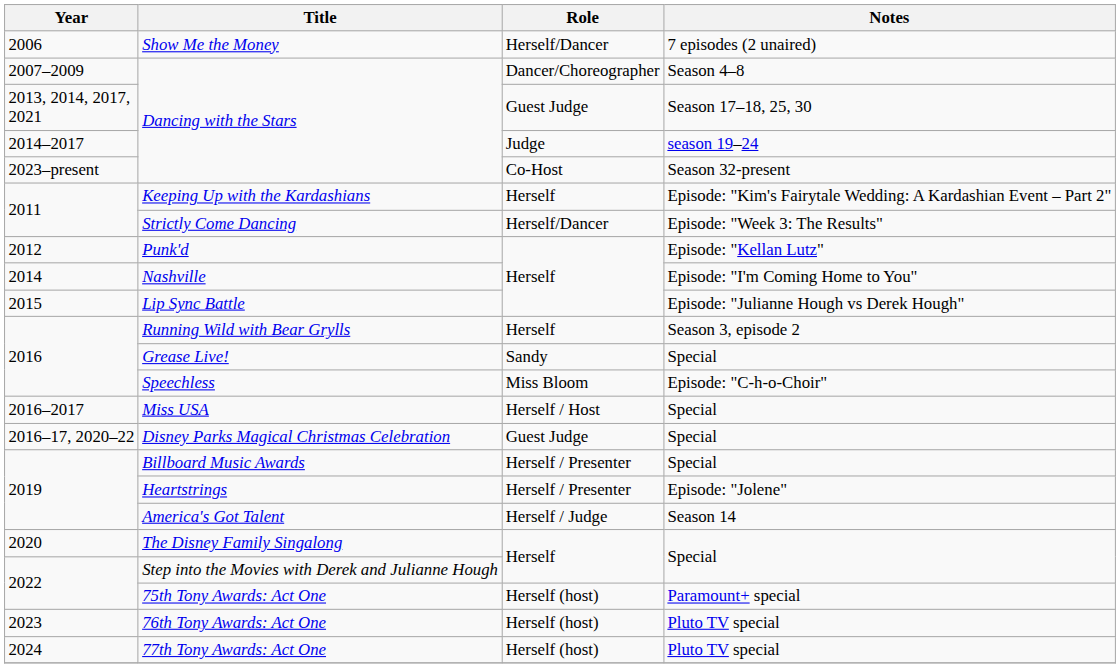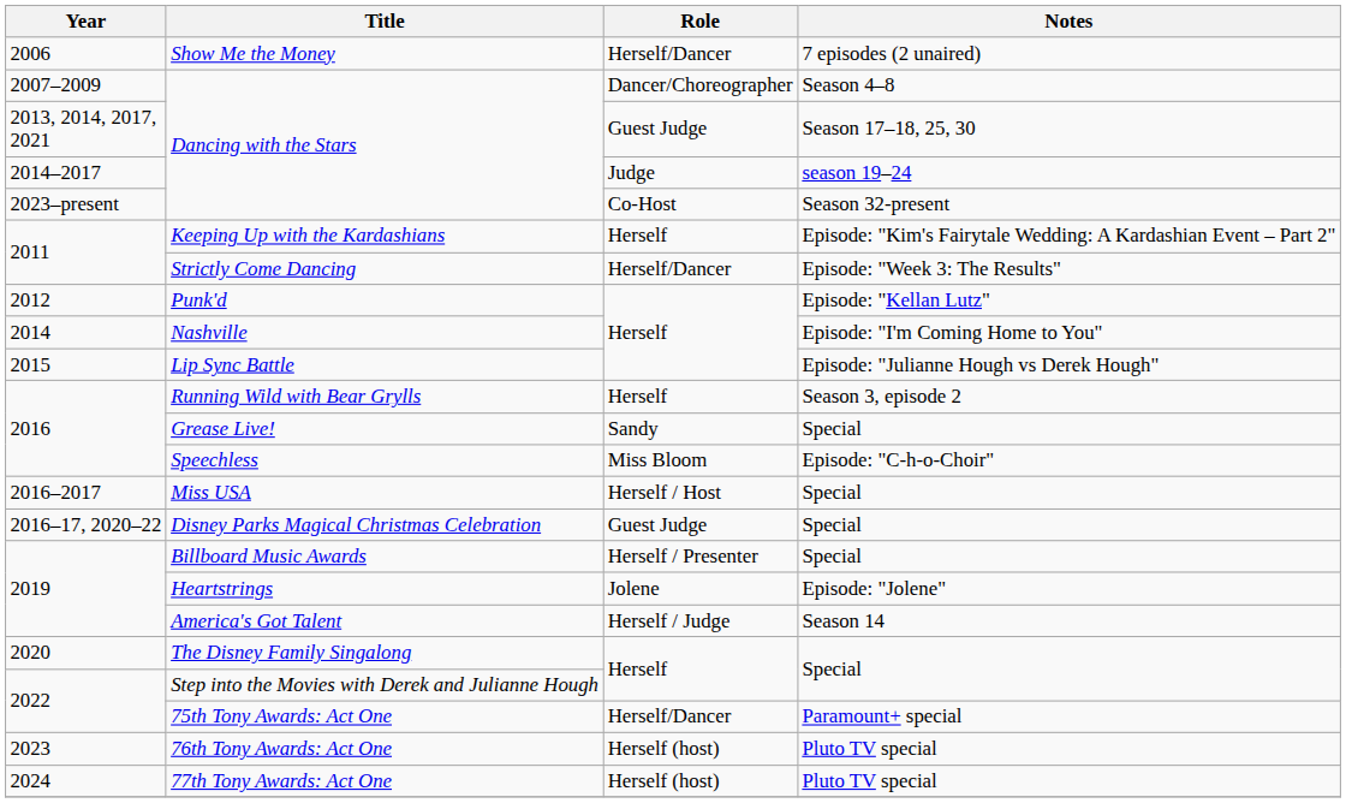 <table class="wikitable sortable plainrowheaders">
 <tr>
 <th scope="col">Year</th>
 <th scope="col">Title</th>
 <th scope="col">Role</th>
 <th scope="col" class="unsortable">Notes</th>
 </tr>
 <tr>
 <td>2006</td>
 <td><em><a href='#'>Show Me the Money</a></em></td>
 <td>Herself/Dancer</td>
 <td>7 episodes (2 unaired)</td>
 </tr>
 <tr>
 <td>2007–2009</td>
 <td rowspan=4><em><a href='#'>Dancing with the Stars</a></em></td>
 <td>Dancer/Choreographer</td>
 <td>Season 4–8</td>
 </tr>
 <tr>
 <td>2013, 2014, 2017,<br>2021</td>
 <td>Guest Judge</td>
 <td>Season 17–18, 25, 30</td>
 </tr>
 <tr>
 <td>2014–2017</td>
 <td>Judge</td>
 <td><a href='#'>season 19</a>–<a href='#'>24</a></td>
 </tr>
 <tr>
 <td>2023–present</td>
 <td>Co-Host</td>
 <td>Season 32-present</td>
 </tr>
 <tr>
 <td rowspan=2>2011</td>
 <td><em><a href='#'>Keeping Up with the Kardashians</a></em></td>
 <td>Herself</td>
 <td>Episode: "Kim's Fairytale Wedding: A Kardashian Event – Part 2"</td>
 </tr>
 <tr>
 <td><em><a href='#'>Strictly Come Dancing</a></em></td>
 <td>Herself/Dancer</td>
 <td>Episode: "Week 3: The Results"</td>
 </tr>
 <tr>
 <td>2012</td>
 <td><em><a href='#'>Punk'd</a></em></td>
 <td rowspan=3>Herself</td>
 <td>Episode: "<a href='#'>Kellan Lutz</a>"</td>
 </tr>
 <tr>
 <td>2014</td>
 <td><em><a href='#'>Nashville</a></em></td>
 <td>Episode: "I'm Coming Home to You"</td>
 </tr>
 <tr>
 <td>2015</td>
 <td><em><a href='#'>Lip Sync Battle</a></em></td>
 <td>Episode: "Julianne Hough vs Derek Hough"</td>
 </tr>
 <tr>
 <td rowspan="3">2016</td>
 <td><em><a href='#'>Running Wild with Bear Grylls</a></em></td>
 <td>Herself</td>
 <td>Season 3, episode 2</td>
 </tr>
 <tr>
 <td><em><a href='#'>Grease Live!</a></em></td>
 <td>Sandy</td>
 <td>Special</td>
 </tr>
 <tr>
 <td><em><a href='#'>Speechless</a></em></td>
 <td>Miss Bloom</td>
 <td>Episode: "C-h-o-Choir"</td>
 </tr>
 <tr>
 <td>2016–2017</td>
 <td><a href='#'><em>Miss USA</em></a></td>
 <td>Herself / Host</td>
 <td>Special</td>
 </tr>
 <tr>
 <td>2016–17, 2020–22</td>
 <td><em><a href='#'>Disney Parks Magical Christmas Celebration</a></em></td>
 <td>Guest Judge</td>
 <td>Special</td>
 </tr>
 <tr>
 <td rowspan=3>2019</td>
 <td><em><a href='#'>Billboard Music Awards</a></em></td>
 <td>Herself / Presenter</td>
 <td>Special</td>
 </tr>
 <tr>
 <td><em><a href='#'>Heartstrings</a></em></td>
-<td>Herself / Presenter</td>
+<td>Jolene</td>
 <td>Episode: "Jolene"</td>
 </tr>
 <tr>
 <td><em><a href='#'>America's Got Talent</a></em></td>
 <td>Herself / Judge</td>
 <td>Season 14</td>
 </tr>
 <tr>
 <td>2020</td>
 <td><em><a href='#'>The Disney Family Singalong</a></em></td>
 <td rowspan=2>Herself</td>
 <td rowspan=2>Special</td>
 </tr>
 <tr>
 <td rowspan=2>2022</td>
 <td><em>Step into the Movies with Derek and Julianne Hough</em></td>
 </tr>
 <tr>
 <td><em><a href='#'>75th Tony Awards: Act One</a></em></td>
-<td>Herself (host)</td>
+<td>Herself/Dancer</td>
 <td><a href='#'>Paramount+</a> special</td>
 </tr>
 <tr>
 <td>2023</td>
 <td><em><a href='#'>76th Tony Awards: Act One</a></em></td>
 <td>Herself (host)</td>
 <td><a href='#'>Pluto TV</a> special</td>
 </tr>
 <tr>
 <td>2024</td>
 <td><em><a href='#'>77th Tony Awards: Act One</a></em></td>
 <td>Herself (host)</td>
 <td><a href='#'>Pluto TV</a> special</td>
 </tr>
 <tr>
 </tr>
 </table>
